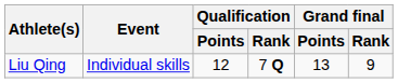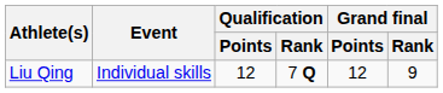 <table class="wikitable">
 <tr>
 <th rowspan="2">Athlete(s)</th>
 <th rowspan="2">Event</th>
 <th colspan="2">Qualification</th>
 <th colspan="2">Grand final</th>
 </tr>
 <tr>
 <th>Points</th>
 <th>Rank</th>
 <th>Points</th>
 <th>Rank</th>
 </tr>
 <tr>
 <td><a href='#'>Liu Qing</a></td>
 <td><a href='#'>Individual skills</a></td>
 <td align="center">12</td>
 <td align="center">7 <strong>Q</strong></td>
-<td align="center">13</td>
+<td align="center">12</td>
 <td align="center">9</td>
 </tr>
 </table>
